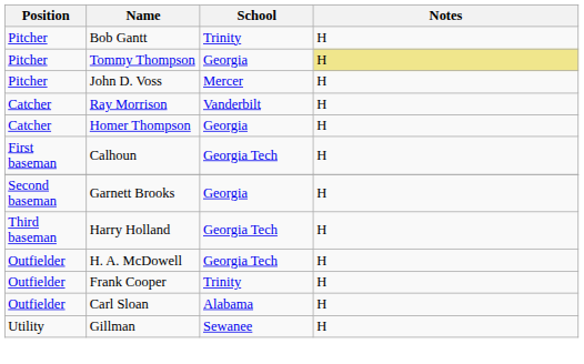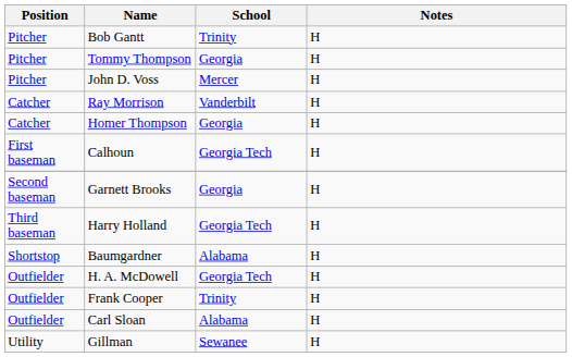 <table class="wikitable sortable" style="width:75%;">
 <tr>
 <th width=10%>Position</th>
 <th width=15%>Name</th>
 <th width=15%>School</th>
 <th width=35% class="unsortable">Notes</th>
 </tr>
 <tr>
 <td><a href='#'>Pitcher</a></td>
 <td>Bob Gantt</td>
 <td><a href='#'>Trinity</a></td>
 <td>H</td>
 </tr>
 <tr>
 <td><a href='#'>Pitcher</a></td>
 <td><a href='#'>Tommy Thompson</a></td>
 <td><a href='#'>Georgia</a></td>
-<td style="background: khaki;">H</td>
+<td>H</td>
 </tr>
 <tr>
 <td><a href='#'>Pitcher</a></td>
 <td>John D. Voss</td>
 <td><a href='#'>Mercer</a></td>
 <td>H</td>
 </tr>
 <tr>
 <td><a href='#'>Catcher</a></td>
 <td><a href='#'>Ray Morrison</a></td>
 <td><a href='#'>Vanderbilt</a></td>
 <td>H</td>
 </tr>
 <tr>
 <td><a href='#'>Catcher</a></td>
 <td><a href='#'>Homer Thompson</a></td>
 <td><a href='#'>Georgia</a></td>
 <td>H</td>
 </tr>
 <tr>
 <td><a href='#'>First baseman</a></td>
 <td>Calhoun</td>
 <td><a href='#'>Georgia Tech</a></td>
 <td>H</td>
 </tr>
 <tr>
 </tr>
 <tr>
 <td><a href='#'>Second baseman</a></td>
 <td>Garnett Brooks</td>
 <td><a href='#'>Georgia</a></td>
 <td>H</td>
 </tr>
 <tr>
 <td><a href='#'>Third baseman</a></td>
 <td>Harry Holland</td>
 <td><a href='#'>Georgia Tech</a></td>
 <td>H</td>
 </tr>
 <tr>
+<td><a href='#'>Shortstop</a></td>
+<td>Baumgardner</td>
+<td><a href='#'>Alabama</a></td>
+<td>H</td>
+</tr>
+<tr>
 <td><a href='#'>Outfielder</a></td>
 <td>H. A. McDowell</td>
 <td><a href='#'>Georgia Tech</a></td>
 <td>H</td>
 </tr>
 <tr>
 <td><a href='#'>Outfielder</a></td>
 <td>Frank Cooper</td>
 <td><a href='#'>Trinity</a></td>
 <td>H</td>
 </tr>
 <tr>
 <td><a href='#'>Outfielder</a></td>
 <td>Carl Sloan</td>
 <td><a href='#'>Alabama</a></td>
 <td>H</td>
 </tr>
 <tr>
 <td>Utility</td>
 <td>Gillman</td>
 <td><a href='#'>Sewanee</a></td>
 <td>H</td>
 </tr>
 </table>
